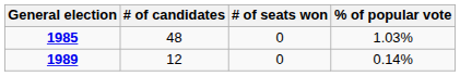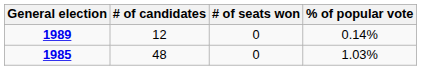 <table class="wikitable" style="text-align:center">
 <tr>
 <th>General election</th>
 <th># of candidates</th>
 <th># of seats won</th>
 <th>% of popular vote</th>
 </tr>
 <tr>
+<td><strong><a href='#'>1989</a></strong></td>
+<td>12</td>
+<td>0</td>
+<td>0.14%</td>
+</tr>
+<tr>
 <td><strong><a href='#'>1985</a></strong></td>
 <td>48</td>
 <td>0</td>
 <td>1.03%</td>
 </tr>
-<tr>
-<td><strong><a href='#'>1989</a></strong></td>
-<td>12</td>
-<td>0</td>
-<td>0.14%</td>
-</tr>
 </table>
